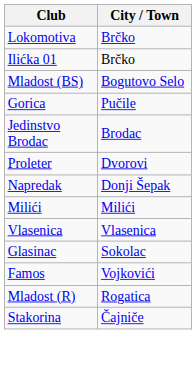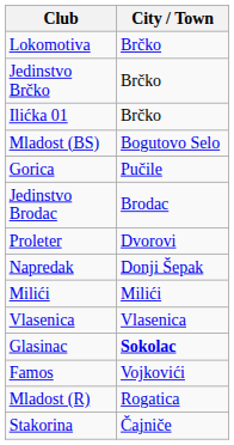 <table class="wikitable sortable">
 <tr>
 <th style="width:100px;">Club</th>
 <th style="width:100px;">City / Town</th>
 </tr>
 <tr>
 <td><a href='#'>Lokomotiva</a></td>
 <td><a href='#'>Brčko</a></td>
+</tr>
+<tr>
+<td><a href='#'>Jedinstvo Brčko</a></td>
+<td>Brčko</td>
 </tr>
 <tr>
 <td><a href='#'>Ilićka 01</a></td>
 <td>Brčko</td>
 </tr>
 <tr>
 <td><a href='#'>Mladost (BS)</a></td>
 <td><a href='#'>Bogutovo Selo</a></td>
 </tr>
 <tr>
 <td><a href='#'>Gorica</a></td>
 <td><a href='#'>Pučile</a></td>
 </tr>
 <tr>
 <td><a href='#'>Jedinstvo Brodac</a></td>
 <td><a href='#'>Brodac</a></td>
 </tr>
 <tr>
 <td><a href='#'>Proleter</a></td>
 <td><a href='#'>Dvorovi</a></td>
 </tr>
 <tr>
 <td><a href='#'>Napredak</a></td>
 <td><a href='#'>Donji Šepak</a></td>
 </tr>
 <tr>
 <td><a href='#'>Milići</a></td>
 <td><a href='#'>Milići</a></td>
 </tr>
 <tr>
 <td><a href='#'>Vlasenica</a></td>
 <td><a href='#'>Vlasenica</a></td>
 </tr>
 <tr>
 <td><a href='#'>Glasinac</a></td>
-<td><a href='#'>Sokolac</a></td>
+<td><strong><a href='#'>Sokolac</a></strong></td>
 </tr>
 <tr>
 <td><a href='#'>Famos</a></td>
 <td><a href='#'>Vojkovići</a></td>
 </tr>
 <tr>
 <td><a href='#'>Mladost (R)</a></td>
 <td><a href='#'>Rogatica</a></td>
 </tr>
 <tr>
 <td><a href='#'>Stakorina</a></td>
 <td><a href='#'>Čajniče</a></td>
 </tr>
 </table>
